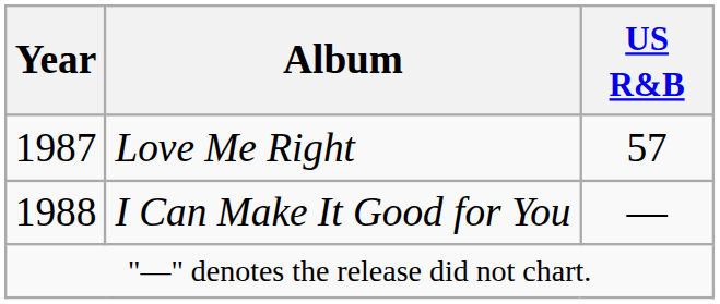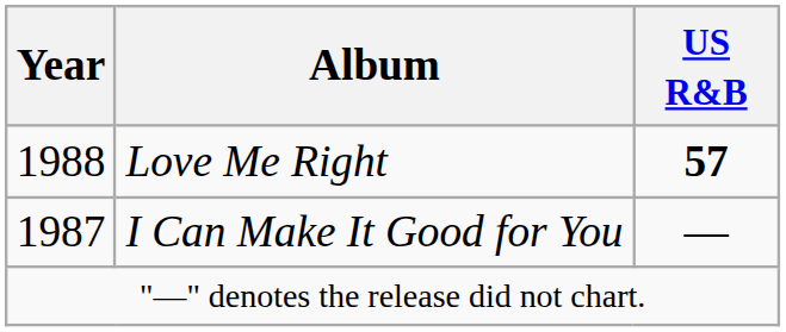 <table class="wikitable">
 <tr>
 <th>Year</th>
 <th>Album</th>
 <th style="width:45px;"><small><a href='#'>US R&B</a></small><br></th>
 </tr>
 <tr>
-<td>1987</td>
+<td>1988</td>
 <td><em>Love Me Right</em></td>
-<td align=center>57</td>
+<td align=center><strong>57</strong></td>
 </tr>
 <tr>
-<td>1988</td>
+<td>1987</td>
 <td><em>I Can Make It Good for You</em></td>
 <td align=center>—</td>
 </tr>
 <tr>
 <td colspan="5" style="text-align:center; font-size:9pt;">"—" denotes the release did not chart.</td>
 </tr>
 </table>
